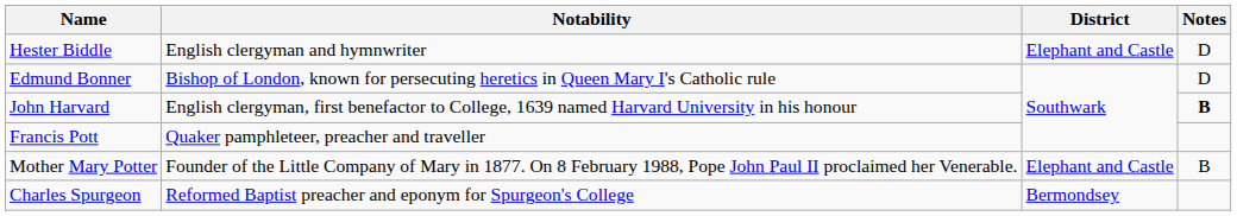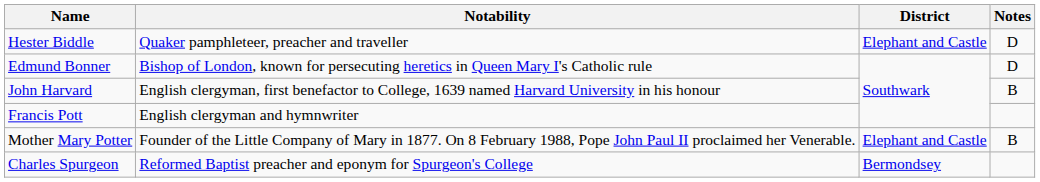 <table class="wikitable sortable">
 <tr>
 <th width=>Name</th>
 <th width=>Notability</th>
 <th width=>District </th>
 <th width=>Notes </th>
 </tr>
 <tr>
 <td><a href='#'>Hester Biddle</a></td>
-<td>English clergyman and hymnwriter</td>
+<td><a href='#'>Quaker</a> pamphleteer, preacher and traveller</td>
 <td><a href='#'>Elephant and Castle</a></td>
 <td style="text-align:center;">D</td>
 </tr>
 <tr>
 <td><a href='#'>Edmund Bonner</a></td>
 <td><a href='#'>Bishop of London</a>, known for persecuting <a href='#'>heretics</a> in <a href='#'>Queen Mary I</a>'s Catholic rule</td>
 <td rowspan=3><a href='#'>Southwark</a></td>
 <td style="text-align:center;">D</td>
 </tr>
 <tr>
 <td><a href='#'>John Harvard</a></td>
 <td>English clergyman, first benefactor to College, 1639 named <a href='#'>Harvard University</a> in his honour</td>
-<td style="text-align:center;"><strong>B</strong></td>
+<td style="text-align:center;">B</td>
 </tr>
 <tr>
 <td><a href='#'>Francis Pott</a></td>
-<td><a href='#'>Quaker</a> pamphleteer, preacher and traveller</td>
+<td>English clergyman and hymnwriter</td>
 <td style="text-align:center;"></td>
 </tr>
 <tr>
 <td>Mother <a href='#'>Mary Potter</a></td>
 <td>Founder of the Little Company of Mary in 1877. On 8 February 1988, Pope <a href='#'>John Paul II</a> proclaimed her Venerable.</td>
 <td><a href='#'>Elephant and Castle</a></td>
 <td style="text-align:center;">B</td>
 </tr>
 <tr>
 <td><a href='#'>Charles Spurgeon</a></td>
 <td><a href='#'>Reformed Baptist</a> preacher and eponym for <a href='#'>Spurgeon's College</a></td>
 <td><a href='#'>Bermondsey</a></td>
 <td style="text-align:center;"></td>
 </tr>
 </table>
